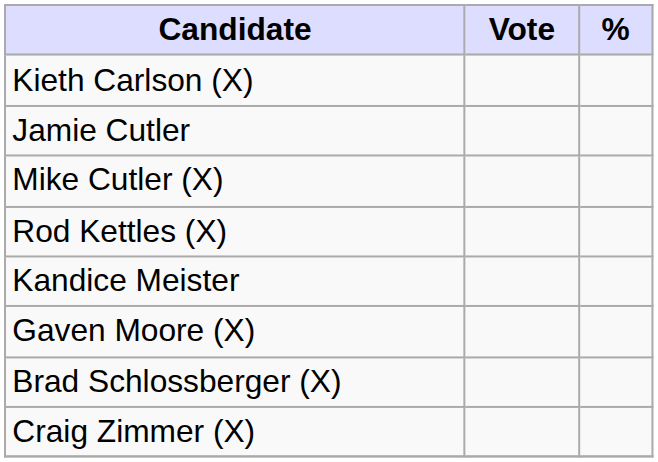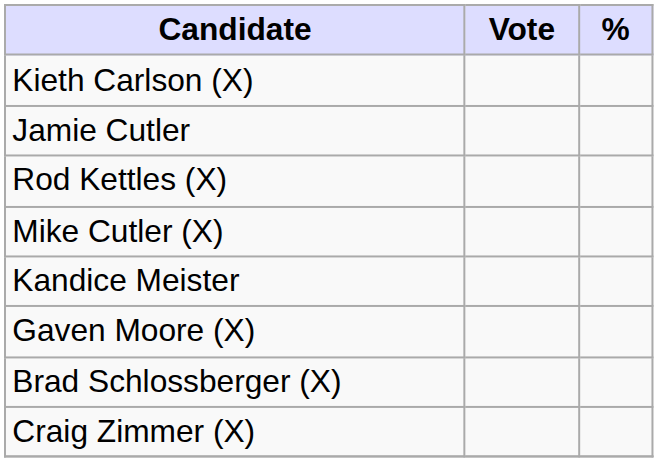 <table class="wikitable">
 <tr>
 <th style="background:#ddf; width:225px;">Candidate</th>
 <th style="background:#ddf; width:50px;">Vote</th>
 <th style="background:#ddf; width:30px;">%</th>
 </tr>
 <tr>
 <td>Kieth Carlson (X)</td>
 <td></td>
 <td></td>
 </tr>
 <tr>
 <td>Jamie Cutler</td>
 <td></td>
 <td></td>
 </tr>
 <tr>
-<td>Mike Cutler (X)</td>
+<td>Rod Kettles (X)</td>
 <td></td>
 <td></td>
 </tr>
 <tr>
-<td>Rod Kettles (X)</td>
+<td>Mike Cutler (X)</td>
 <td></td>
 <td></td>
 </tr>
 <tr>
 <td>Kandice Meister</td>
 <td></td>
 <td></td>
 </tr>
 <tr>
 <td>Gaven Moore (X)</td>
 <td></td>
 <td></td>
 </tr>
 <tr>
 <td>Brad Schlossberger (X)</td>
 <td></td>
 <td></td>
 </tr>
 <tr>
 <td>Craig Zimmer (X)</td>
 <td></td>
 <td></td>
 </tr>
 <tr>
 </tr>
 </table>
